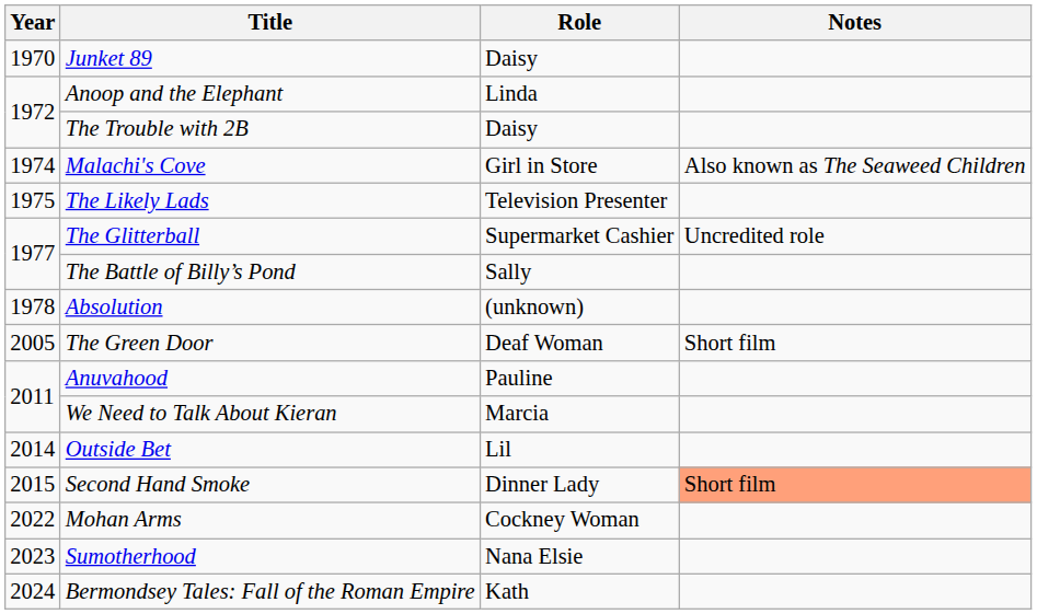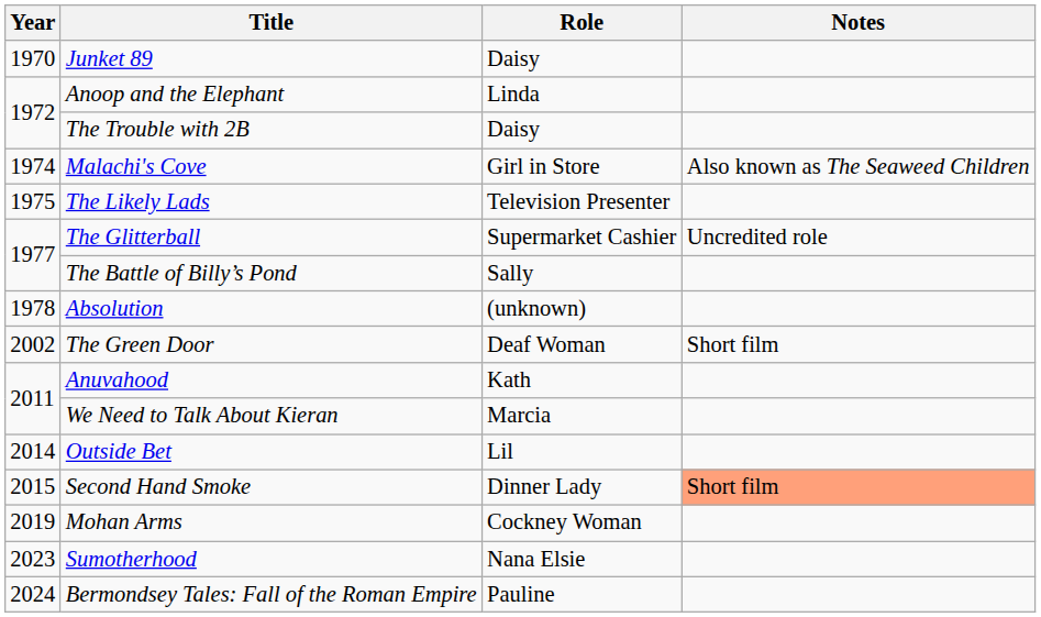 <table class="wikitable sortable">
 <tr>
 <th>Year</th>
 <th>Title</th>
 <th>Role</th>
 <th class="unsortable">Notes</th>
 </tr>
 <tr>
 <td>1970</td>
 <td><em><a href='#'>Junket 89</a></em></td>
 <td>Daisy</td>
 <td></td>
 </tr>
 <tr>
 <td rowspan=2>1972</td>
 <td><em>Anoop and the Elephant</em></td>
 <td>Linda</td>
 <td></td>
 </tr>
 <tr>
 <td><em>The Trouble with 2B</em></td>
 <td>Daisy</td>
 <td></td>
 </tr>
 <tr>
 <td>1974</td>
 <td><em><a href='#'>Malachi's Cove</a></em></td>
 <td>Girl in Store</td>
 <td>Also known as <em>The Seaweed Children</em></td>
 </tr>
 <tr>
 <td>1975</td>
 <td><em><a href='#'>The Likely Lads</a></em></td>
 <td>Television Presenter</td>
 <td></td>
 </tr>
 <tr>
 <td rowspan=2>1977</td>
 <td><em><a href='#'>The Glitterball</a></em></td>
 <td>Supermarket Cashier</td>
 <td>Uncredited role</td>
 </tr>
 <tr>
 <td><em>The Battle of Billy’s Pond</em></td>
 <td>Sally</td>
 <td></td>
 </tr>
 <tr>
 <td>1978</td>
 <td><em><a href='#'>Absolution</a></em></td>
 <td>(unknown)</td>
 <td></td>
 </tr>
 <tr>
-<td>2005</td>
+<td>2002</td>
 <td><em>The Green Door</em></td>
 <td>Deaf Woman</td>
 <td>Short film</td>
 </tr>
 <tr>
 <td rowspan=2>2011</td>
 <td><em><a href='#'>Anuvahood</a></em></td>
-<td>Pauline</td>
+<td>Kath</td>
 <td></td>
 </tr>
 <tr>
 <td><em>We Need to Talk About Kieran</em></td>
 <td>Marcia</td>
 <td></td>
 </tr>
 <tr>
 <td>2014</td>
 <td><em><a href='#'>Outside Bet</a></em></td>
 <td>Lil</td>
 <td></td>
 </tr>
 <tr>
 <td>2015</td>
 <td><em>Second Hand Smoke</em></td>
 <td>Dinner Lady</td>
 <td style="background: lightsalmon;">Short film</td>
 </tr>
 <tr>
-<td>2022</td>
+<td>2019</td>
 <td><em>Mohan Arms</em></td>
 <td>Cockney Woman</td>
 <td></td>
 </tr>
 <tr>
 <td>2023</td>
 <td><em><a href='#'>Sumotherhood</a></em></td>
 <td>Nana Elsie</td>
 <td></td>
 </tr>
 <tr>
 <td>2024</td>
 <td><em>Bermondsey Tales: Fall of the Roman Empire</em></td>
-<td>Kath</td>
+<td>Pauline</td>
 <td></td>
 </tr>
 </table>
